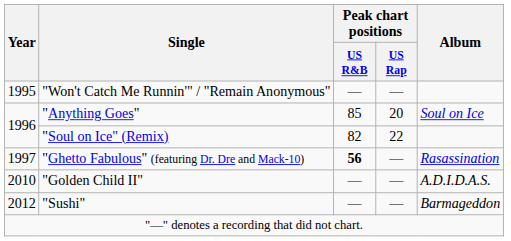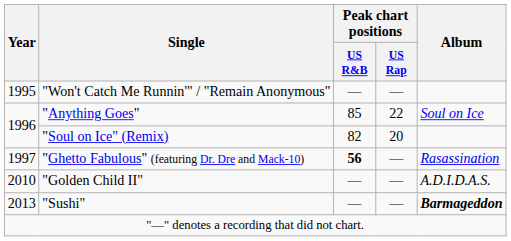 <table class="wikitable">
 <tr>
 <th rowspan="2">Year</th>
 <th rowspan="2">Single</th>
 <th colspan="2">Peak chart positions</th>
 <th rowspan="2">Album</th>
 </tr>
 <tr>
 <th width="40"><small><a href='#'>US R&B</a></small></th>
 <th width="40"><small><a href='#'>US Rap</a></small></th>
 </tr>
 <tr>
 <td style="text-align:center;">1995</td>
 <td align="left">"Won't Catch Me Runnin'" / "Remain Anonymous"</td>
 <td style="text-align:center;">—</td>
 <td style="text-align:center;">—</td>
 <td align="left"></td>
 </tr>
 <tr>
 <td style="text-align:center;" rowspan="2">1996</td>
 <td align="left">"<a href='#'>Anything Goes</a>"</td>
 <td style="text-align:center;">85</td>
-<td style="text-align:center;">20</td>
+<td style="text-align:center;">22</td>
 <td style="text-align:left;"><em><a href='#'>Soul on Ice</a></em></td>
 </tr>
 <tr>
 <td align="left">"<a href='#'>Soul on Ice" (Remix)</a></td>
 <td style="text-align:center;">82</td>
-<td style="text-align:center;">22</td>
+<td style="text-align:center;">20</td>
 <td></td>
 </tr>
 <tr>
 <td style="text-align:center;">1997</td>
 <td align="left">"<a href='#'>Ghetto Fabulous</a>" <small>(featuring <a href='#'>Dr. Dre</a> and <a href='#'>Mack-10</a>)</small></td>
 <td style="text-align:center;"><strong>56</strong></td>
 <td style="text-align:center;">—</td>
 <td align="left"><em><a href='#'>Rasassination</a></em></td>
 </tr>
 <tr>
 <td style="text-align:center;">2010</td>
 <td align="left">"Golden Child II"</td>
 <td style="text-align:center;">—</td>
 <td style="text-align:center;">—</td>
 <td align="left"><em>A.D.I.D.A.S.</em></td>
 </tr>
 <tr>
-<td style="text-align:center;">2012</td>
+<td style="text-align:center;">2013</td>
 <td align="left">"Sushi"</td>
 <td style="text-align:center;">—</td>
 <td style="text-align:center;">—</td>
-<td align="left"><em>Barmageddon</em></td>
+<td align="left"><strong><em>Barmageddon</em></strong></td>
 </tr>
 <tr>
 <td colspan="5" align="center" style="font-size:90%;">"—" denotes a recording that did not chart.</td>
 </tr>
 </table>
